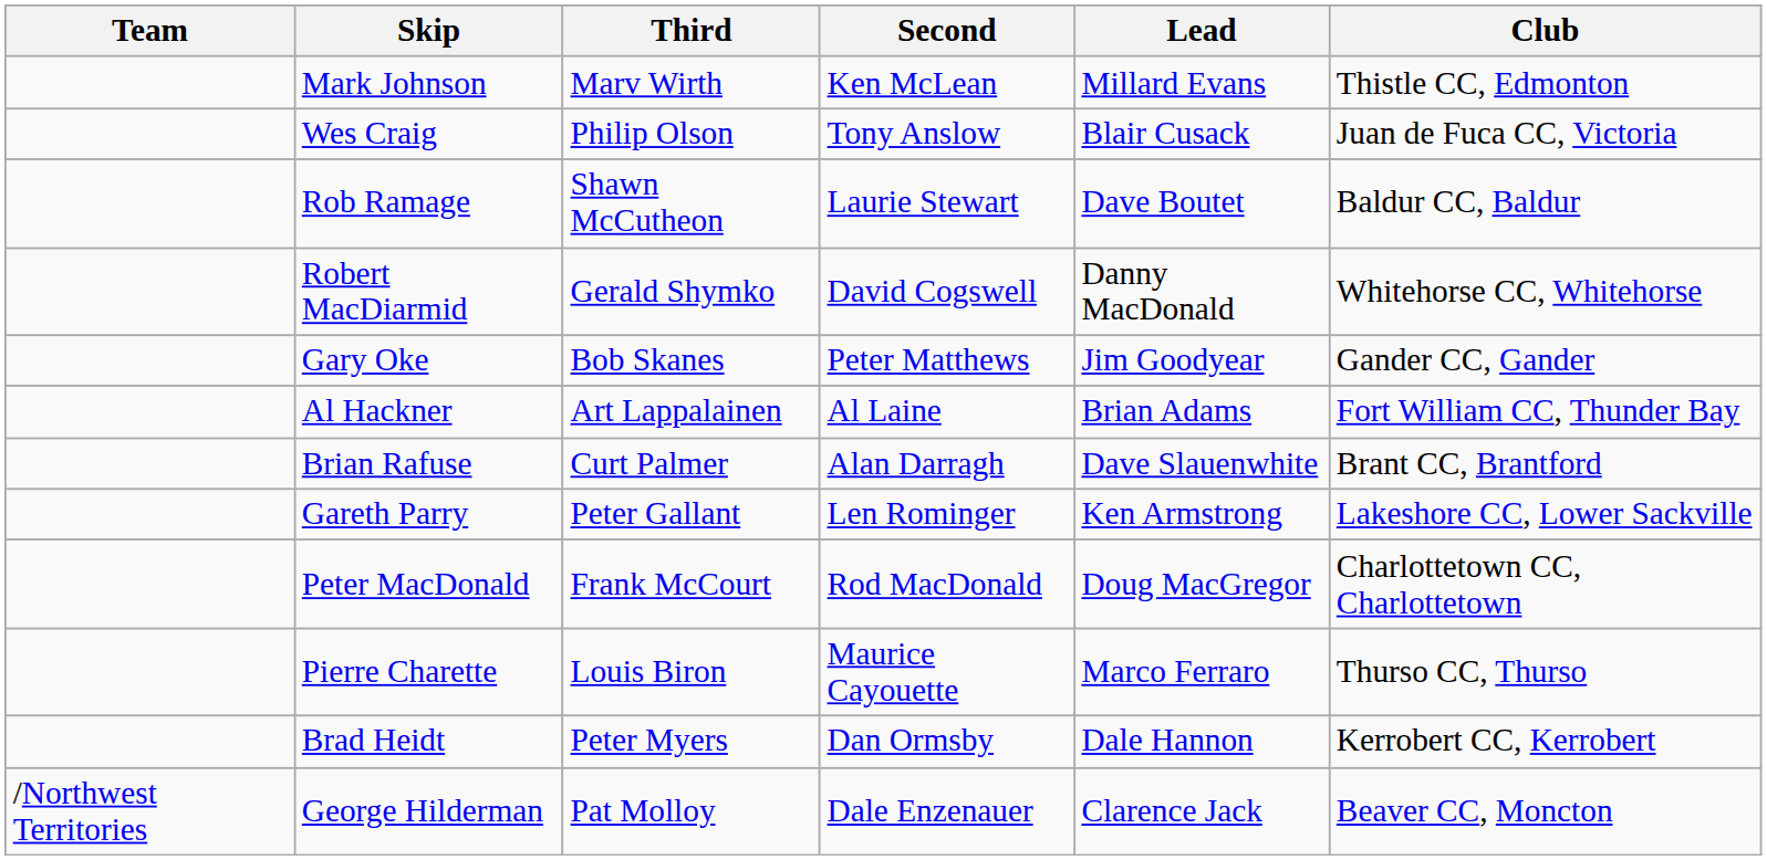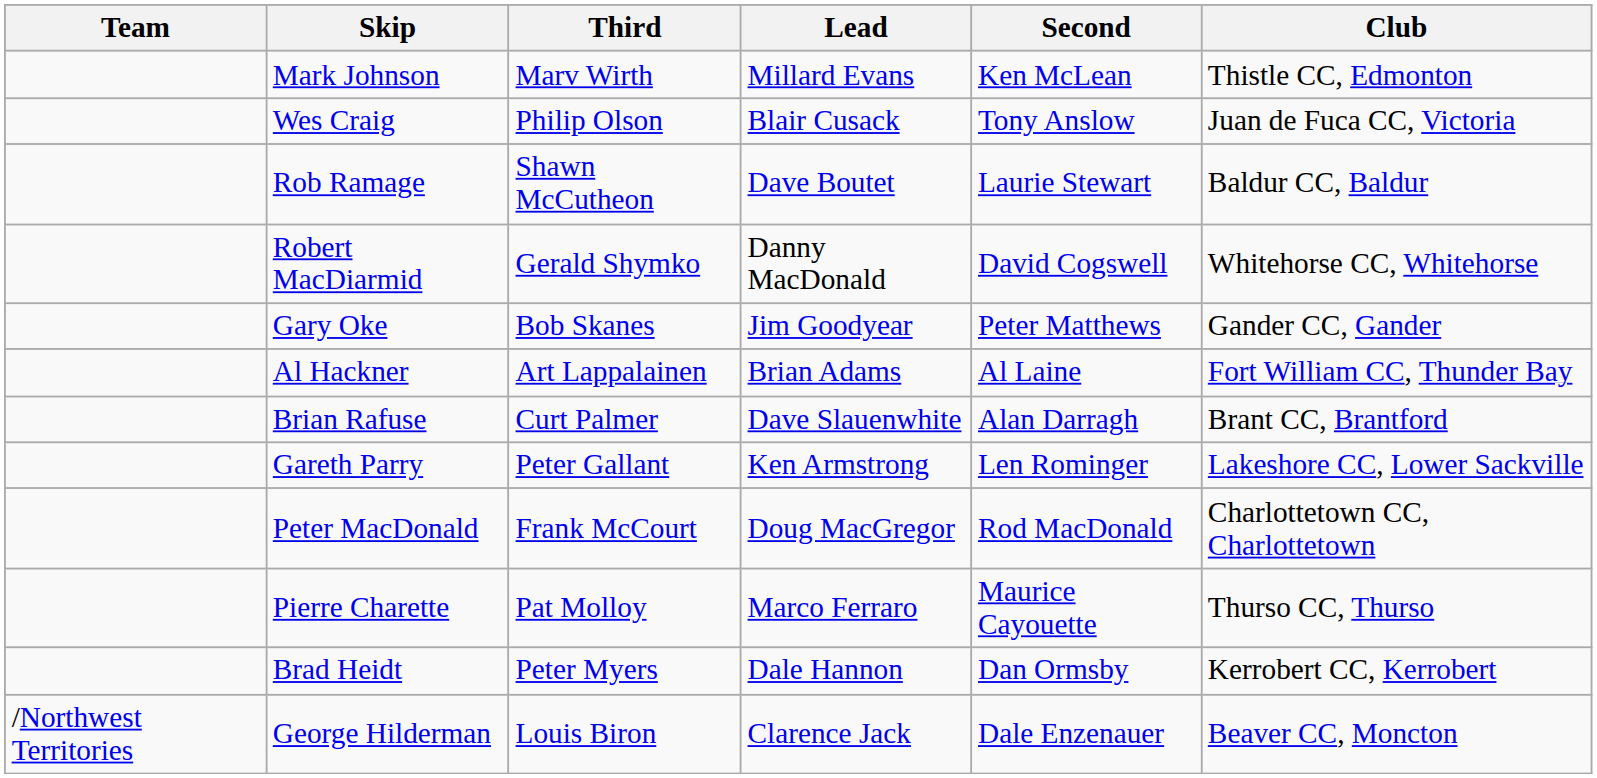 <table class="wikitable">
 <tr>
 <th>Team</th>
 <th>Skip</th>
 <th>Third</th>
+<th>Lead</th>
 <th>Second</th>
-<th>Lead</th>
 <th>Club</th>
 </tr>
 <tr>
 <td></td>
 <td><a href='#'>Mark Johnson</a></td>
 <td><a href='#'>Marv Wirth</a></td>
+<td><a href='#'>Millard Evans</a></td>
 <td><a href='#'>Ken McLean</a></td>
-<td><a href='#'>Millard Evans</a></td>
 <td>Thistle CC, <a href='#'>Edmonton</a></td>
 </tr>
 <tr>
 <td></td>
 <td><a href='#'>Wes Craig</a></td>
 <td><a href='#'>Philip Olson</a></td>
+<td><a href='#'>Blair Cusack</a></td>
 <td><a href='#'>Tony Anslow</a></td>
-<td><a href='#'>Blair Cusack</a></td>
 <td>Juan de Fuca CC, <a href='#'>Victoria</a></td>
 </tr>
 <tr>
 <td></td>
 <td><a href='#'>Rob Ramage</a></td>
 <td><a href='#'>Shawn McCutheon</a></td>
+<td><a href='#'>Dave Boutet</a></td>
 <td><a href='#'>Laurie Stewart</a></td>
-<td><a href='#'>Dave Boutet</a></td>
 <td>Baldur CC, <a href='#'>Baldur</a></td>
 </tr>
 <tr>
 <td></td>
 <td><a href='#'>Robert MacDiarmid</a></td>
 <td><a href='#'>Gerald Shymko</a></td>
+<td>Danny MacDonald</td>
 <td><a href='#'>David Cogswell</a></td>
-<td>Danny MacDonald</td>
 <td>Whitehorse CC, <a href='#'>Whitehorse</a></td>
 </tr>
 <tr>
 <td></td>
 <td><a href='#'>Gary Oke</a></td>
 <td><a href='#'>Bob Skanes</a></td>
+<td><a href='#'>Jim Goodyear</a></td>
 <td><a href='#'>Peter Matthews</a></td>
-<td><a href='#'>Jim Goodyear</a></td>
 <td>Gander CC, <a href='#'>Gander</a></td>
 </tr>
 <tr>
 <td></td>
 <td><a href='#'>Al Hackner</a></td>
 <td><a href='#'>Art Lappalainen</a></td>
+<td><a href='#'>Brian Adams</a></td>
 <td><a href='#'>Al Laine</a></td>
-<td><a href='#'>Brian Adams</a></td>
 <td><a href='#'>Fort William CC</a>, <a href='#'>Thunder Bay</a></td>
 </tr>
 <tr>
 <td></td>
 <td><a href='#'>Brian Rafuse</a></td>
 <td><a href='#'>Curt Palmer</a></td>
+<td><a href='#'>Dave Slauenwhite</a></td>
 <td><a href='#'>Alan Darragh</a></td>
-<td><a href='#'>Dave Slauenwhite</a></td>
 <td>Brant CC, <a href='#'>Brantford</a></td>
 </tr>
 <tr>
 <td></td>
 <td><a href='#'>Gareth Parry</a></td>
 <td><a href='#'>Peter Gallant</a></td>
+<td><a href='#'>Ken Armstrong</a></td>
 <td><a href='#'>Len Rominger</a></td>
-<td><a href='#'>Ken Armstrong</a></td>
 <td><a href='#'>Lakeshore CC</a>, <a href='#'>Lower Sackville</a></td>
 </tr>
 <tr>
 <td></td>
 <td><a href='#'>Peter MacDonald</a></td>
 <td><a href='#'>Frank McCourt</a></td>
+<td><a href='#'>Doug MacGregor</a></td>
 <td><a href='#'>Rod MacDonald</a></td>
-<td><a href='#'>Doug MacGregor</a></td>
 <td>Charlottetown CC, <a href='#'>Charlottetown</a></td>
 </tr>
 <tr>
 <td></td>
 <td><a href='#'>Pierre Charette</a></td>
-<td><a href='#'>Louis Biron</a></td>
+<td><a href='#'>Pat Molloy</a></td>
+<td><a href='#'>Marco Ferraro</a></td>
 <td><a href='#'>Maurice Cayouette</a></td>
-<td><a href='#'>Marco Ferraro</a></td>
 <td>Thurso CC, <a href='#'>Thurso</a></td>
 </tr>
 <tr>
 <td></td>
 <td><a href='#'>Brad Heidt</a></td>
 <td><a href='#'>Peter Myers</a></td>
+<td><a href='#'>Dale Hannon</a></td>
 <td><a href='#'>Dan Ormsby</a></td>
-<td><a href='#'>Dale Hannon</a></td>
 <td>Kerrobert CC, <a href='#'>Kerrobert</a></td>
 </tr>
 <tr>
 <td>/<a href='#'>Northwest Territories</a></td>
 <td><a href='#'>George Hilderman</a></td>
-<td><a href='#'>Pat Molloy</a></td>
+<td><a href='#'>Louis Biron</a></td>
+<td><a href='#'>Clarence Jack</a></td>
 <td><a href='#'>Dale Enzenauer</a></td>
-<td><a href='#'>Clarence Jack</a></td>
 <td><a href='#'>Beaver CC</a>, <a href='#'>Moncton</a></td>
 </tr>
 </table>
